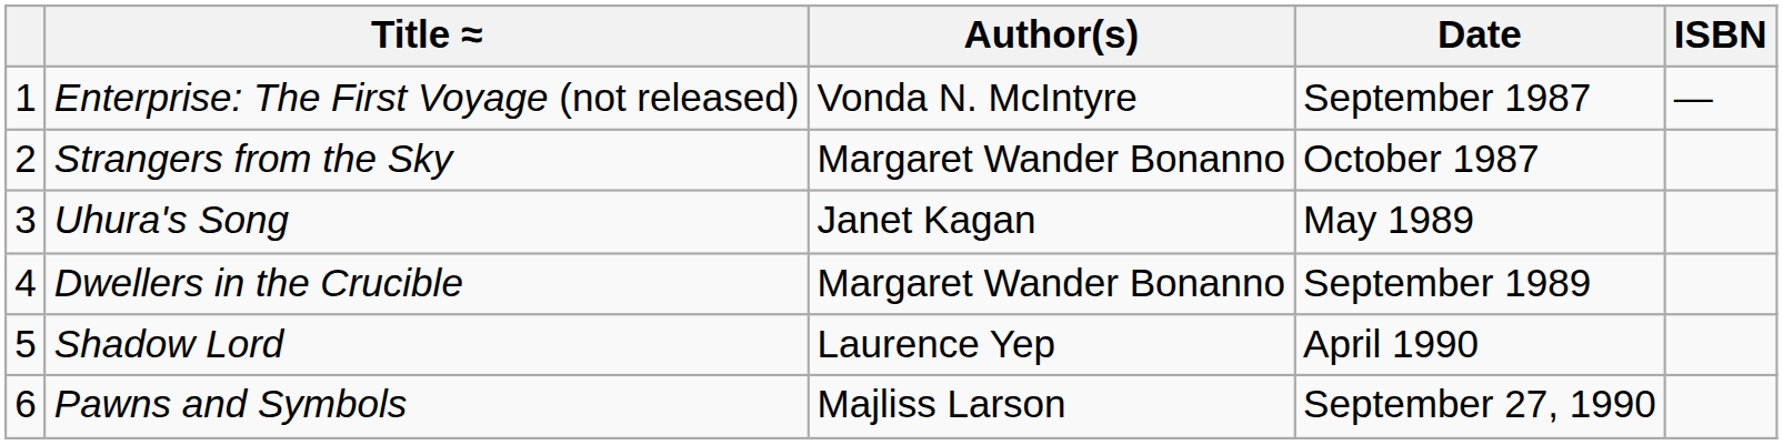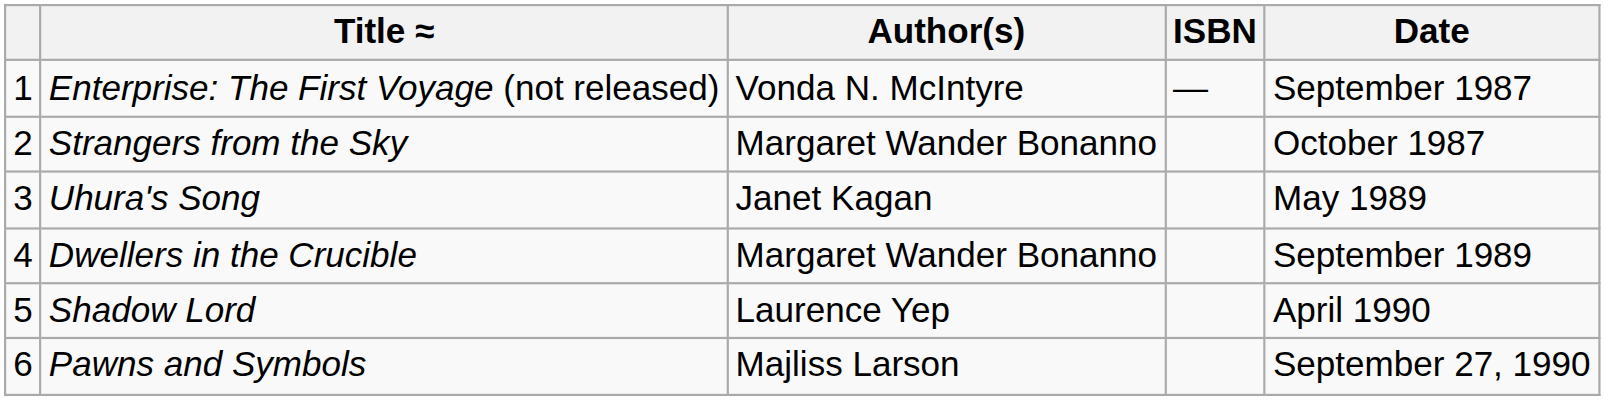 <table class="wikitable">
 <tr>
 <th></th>
 <th>Title ≈</th>
 <th>Author(s)</th>
+<th>ISBN</th>
 <th>Date</th>
-<th>ISBN</th>
 </tr>
 <tr>
 <td>1</td>
 <td><em>Enterprise: The First Voyage</em> (not released)</td>
 <td>Vonda N. McIntyre</td>
+<td>—</td>
 <td>September 1987</td>
-<td>—</td>
 </tr>
 <tr>
 <td>2</td>
 <td><em>Strangers from the Sky</em></td>
 <td>Margaret Wander Bonanno</td>
+<td></td>
 <td>October 1987</td>
-<td></td>
 </tr>
 <tr>
 <td>3</td>
 <td><em>Uhura's Song</em></td>
 <td>Janet Kagan</td>
+<td></td>
 <td>May 1989</td>
-<td></td>
 </tr>
 <tr>
 <td>4</td>
 <td><em>Dwellers in the Crucible</em></td>
 <td>Margaret Wander Bonanno</td>
+<td></td>
 <td>September 1989</td>
-<td></td>
 </tr>
 <tr>
 <td>5</td>
 <td><em>Shadow Lord</em></td>
 <td>Laurence Yep</td>
+<td></td>
 <td>April 1990</td>
-<td></td>
 </tr>
 <tr>
 <td>6</td>
 <td><em>Pawns and Symbols</em></td>
 <td>Majliss Larson</td>
+<td></td>
 <td>September 27, 1990</td>
-<td></td>
 </tr>
 </table>
